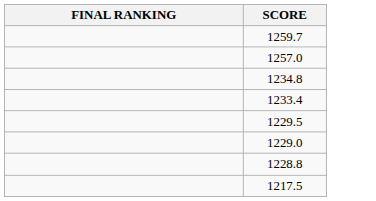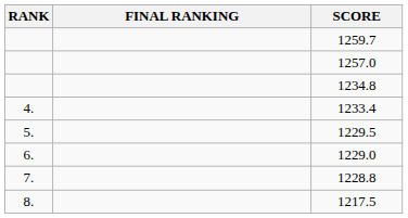 <table class="wikitable" style="font-size:95%;">
 <tr>
+<th>RANK</th>
 <th align="left" style="width: 18em">FINAL RANKING</th>
 <th align="center" style="width: 6em">SCORE</th>
 </tr>
 <tr>
+<td align="center"></td>
 <td></td>
 <td align="center">1259.7</td>
 </tr>
 <tr>
+<td align="center"></td>
 <td></td>
 <td align="center">1257.0</td>
 </tr>
 <tr>
+<td align="center"></td>
 <td></td>
 <td align="center">1234.8</td>
 </tr>
 <tr>
+<td align="center">4.</td>
 <td></td>
 <td align="center">1233.4</td>
 </tr>
 <tr>
+<td align="center">5.</td>
 <td></td>
 <td align="center">1229.5</td>
 </tr>
 <tr>
+<td align="center">6.</td>
 <td></td>
 <td align="center">1229.0</td>
 </tr>
 <tr>
+<td align="center">7.</td>
 <td></td>
 <td align="center">1228.8</td>
 </tr>
 <tr>
+<td align="center">8.</td>
 <td></td>
 <td align="center">1217.5</td>
 </tr>
 </table>
